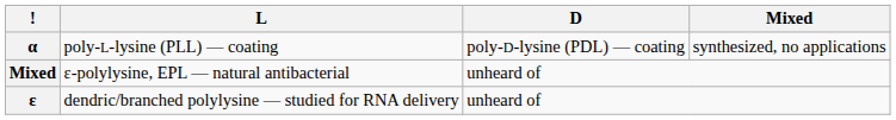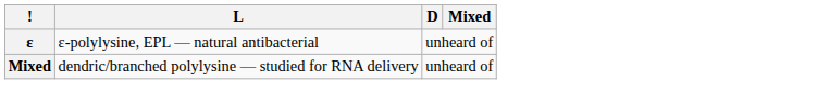 <table class=wikitable>
 <tr>
 <th>!</th>
 <th>L</th>
 <th>D</th>
 <th>Mixed</th>
 </tr>
 <tr>
-<th>α</th>
-<td>poly-<small>L</small>-lysine (PLL) — coating</td>
-<td>poly-<small>D</small>-lysine (PDL) — coating</td>
-<td>synthesized, no applications</td>
-</tr>
-<tr>
-<th>Mixed</th>
+<th>ε</th>
 <td>ε-polylysine, EPL — natural antibacterial</td>
 <td colspan=2>unheard of</td>
 </tr>
 <tr>
-<th>ε</th>
+<th>Mixed</th>
 <td>dendric/branched polylysine — studied for RNA delivery</td>
 <td colspan=2>unheard of</td>
 </tr>
 </table>
